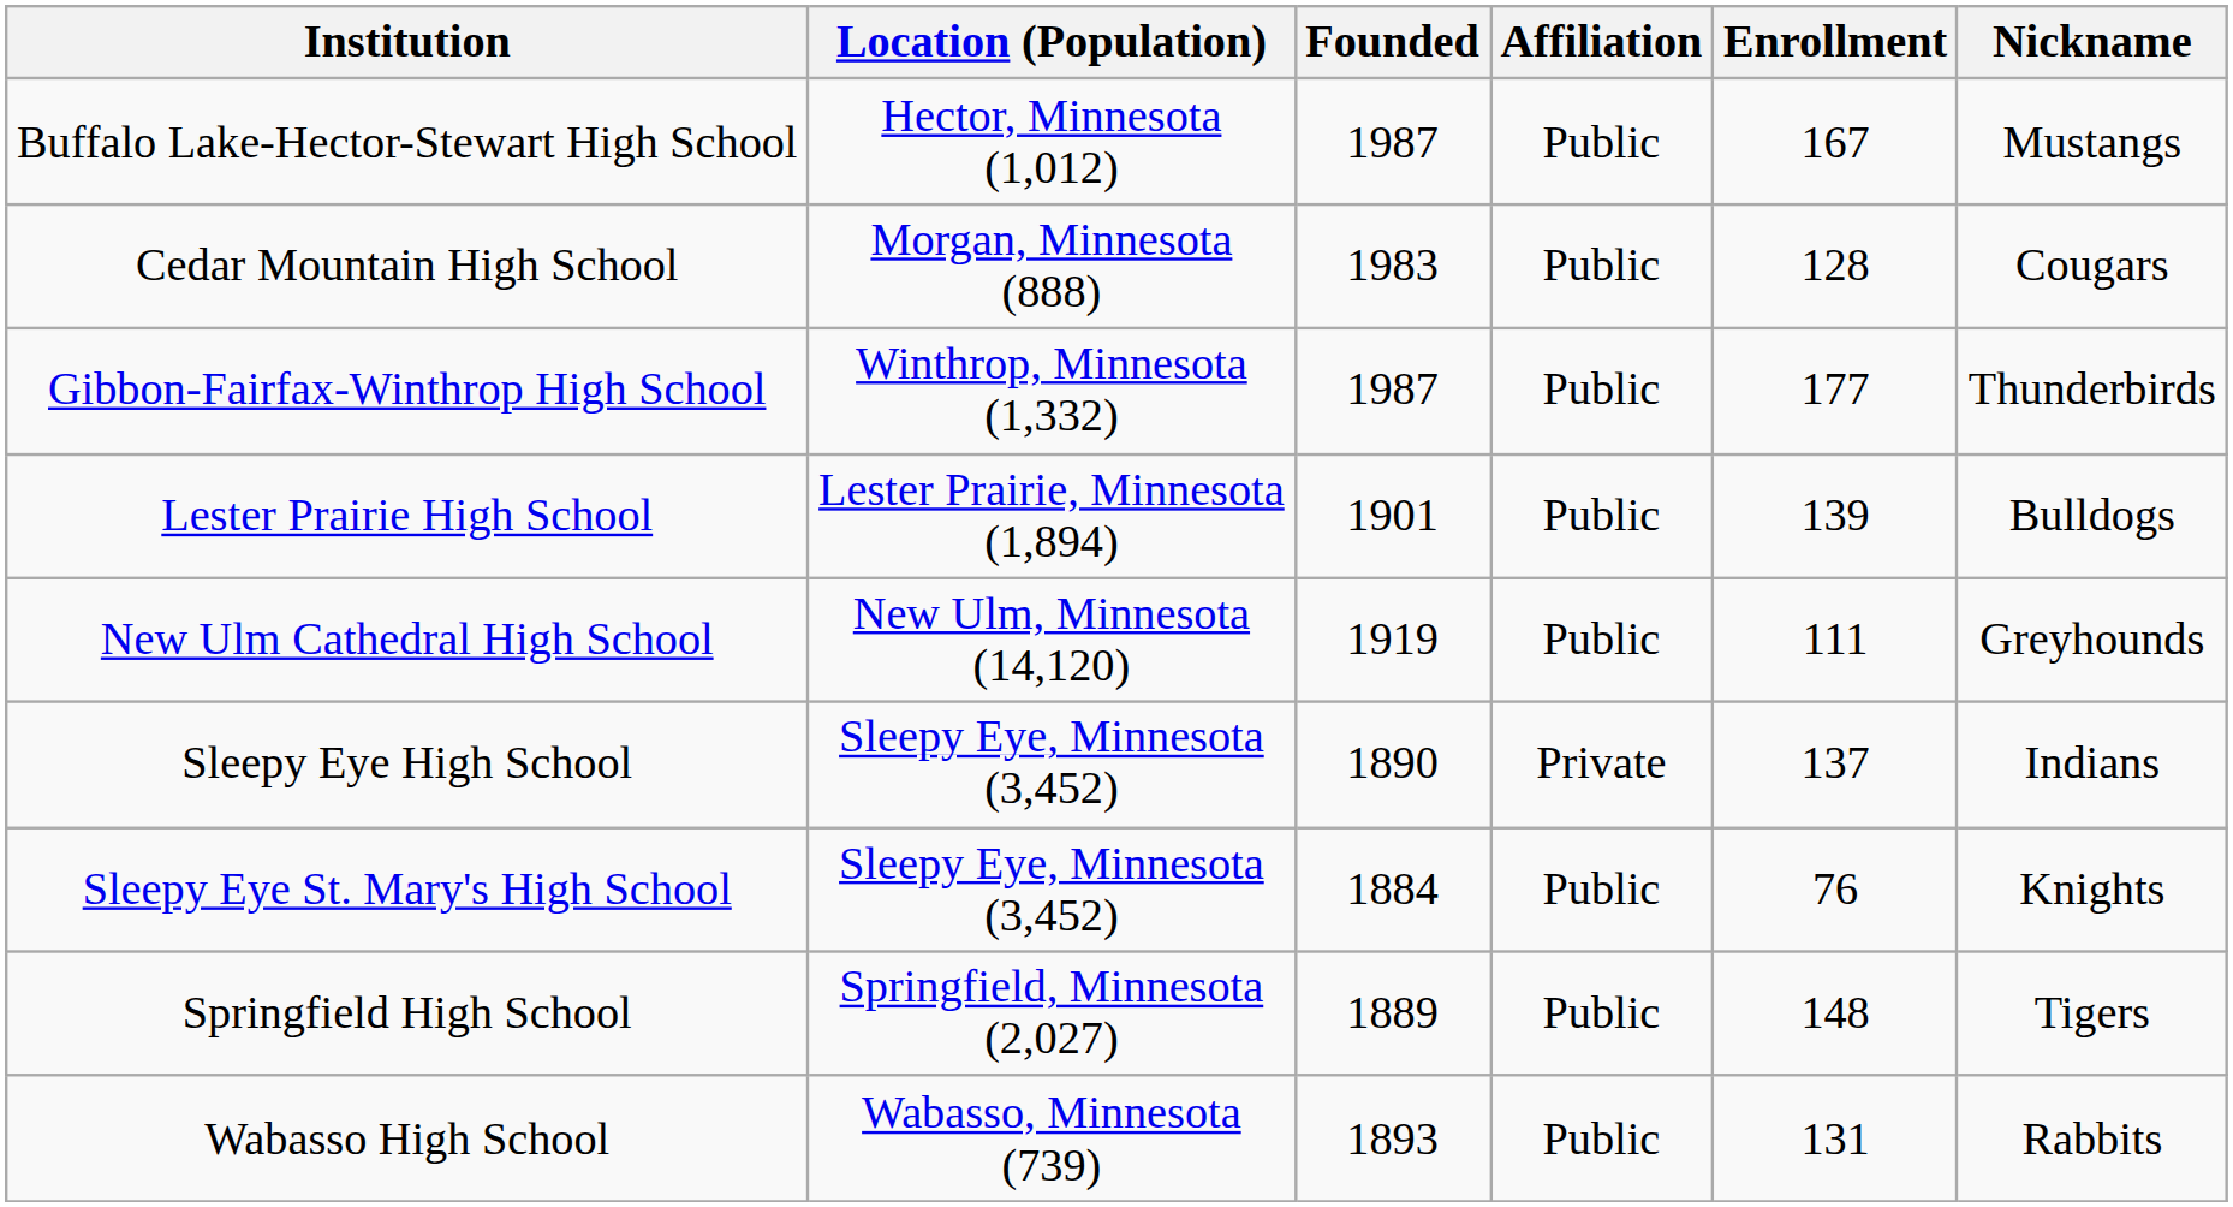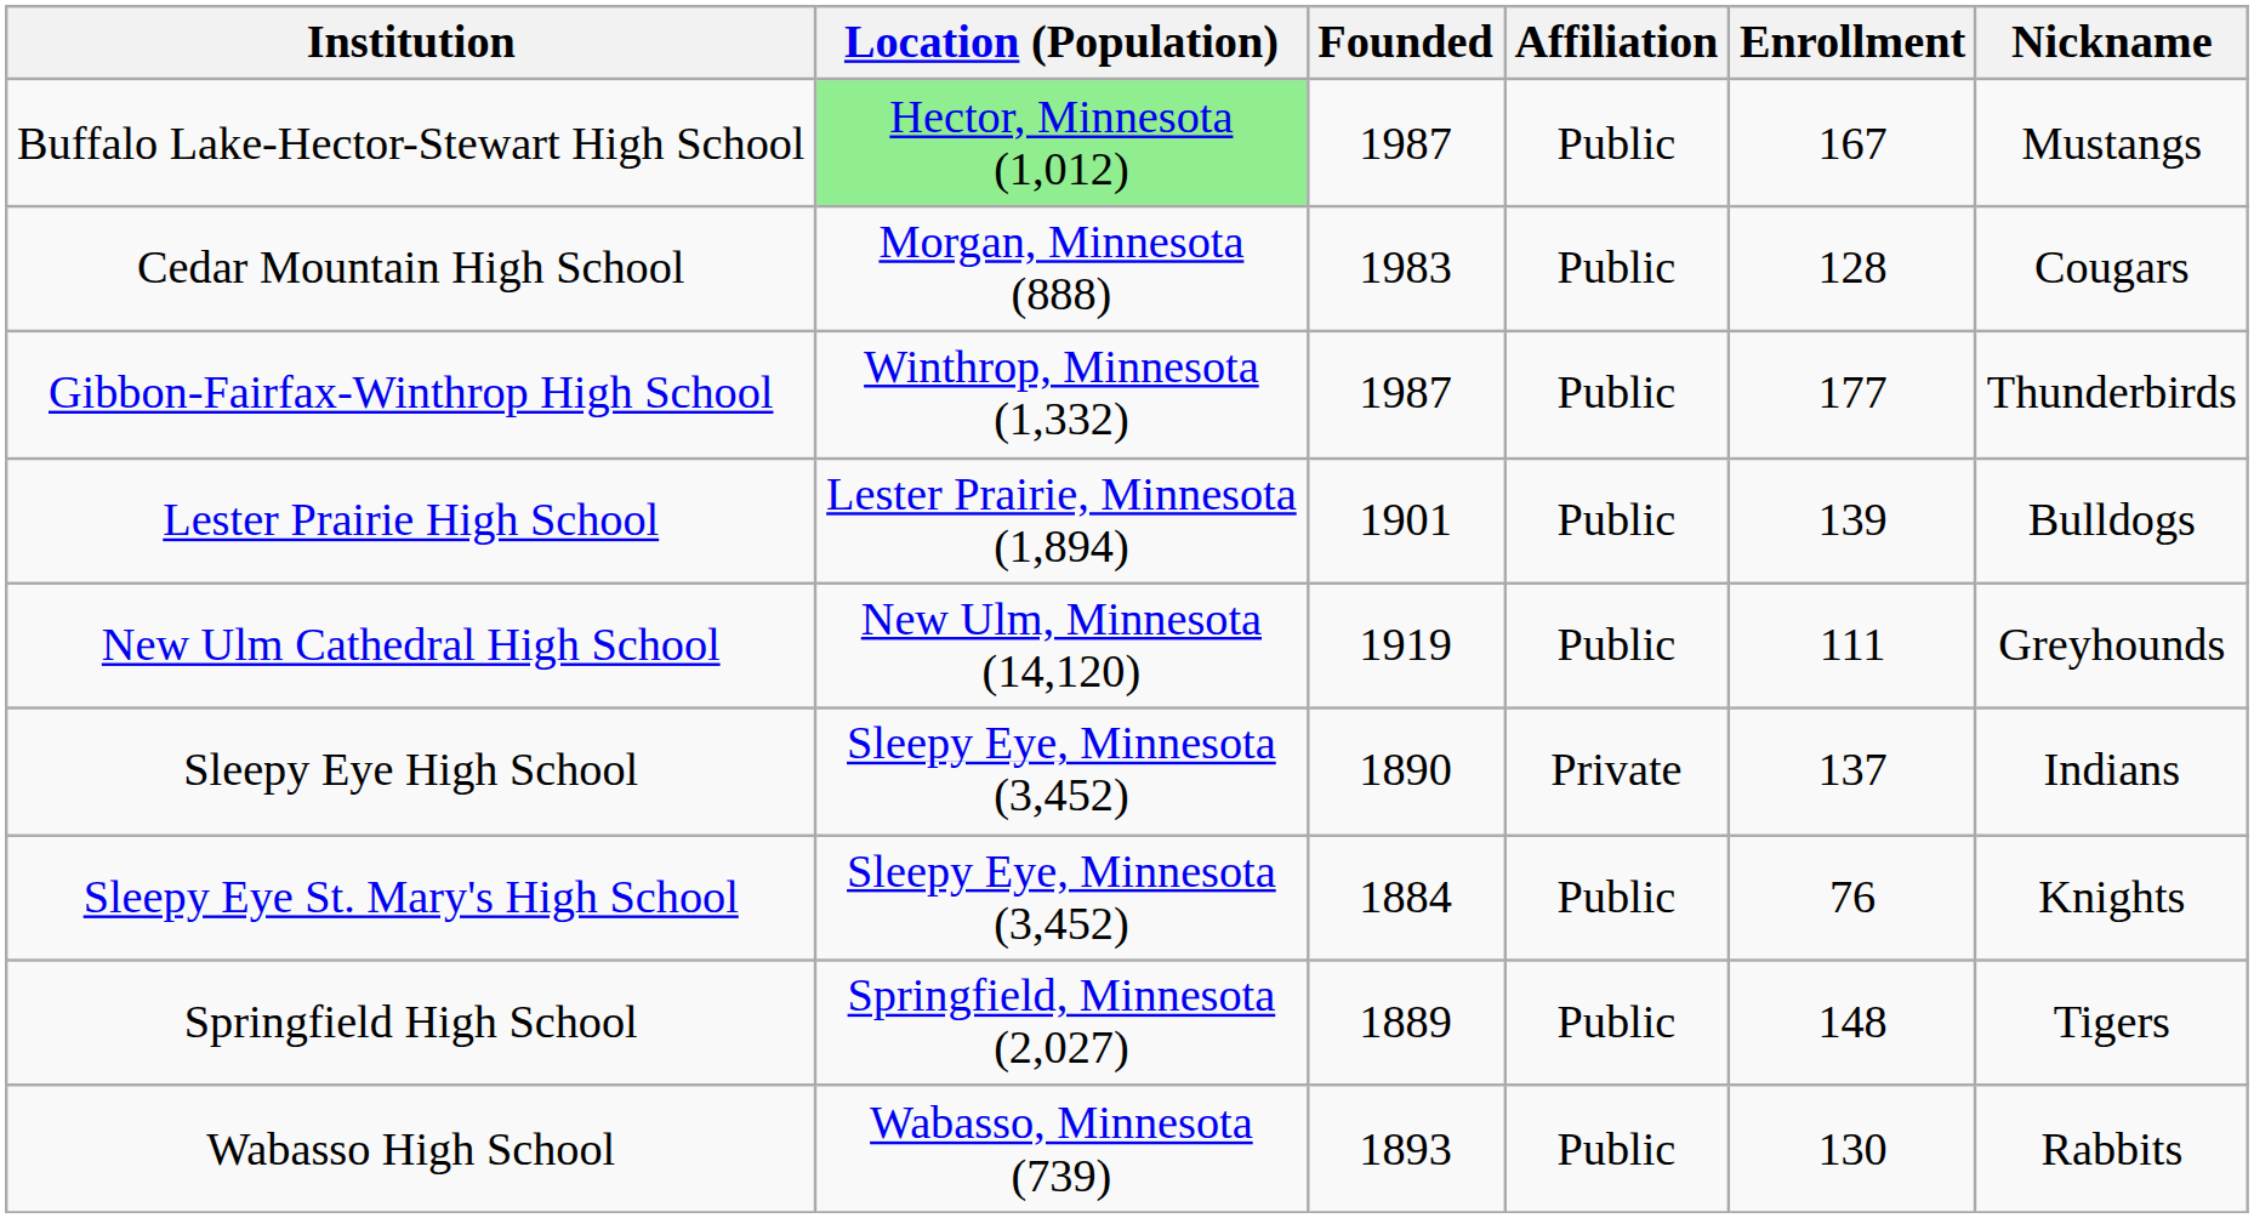 <table class="wikitable sortable" style="text-align: center;">
 <tr>
 <th>Institution</th>
 <th><a href='#'>Location</a> (Population)</th>
 <th>Founded</th>
 <th>Affiliation</th>
 <th>Enrollment</th>
 <th>Nickname</th>
 </tr>
 <tr>
 <td>Buffalo Lake-Hector-Stewart High School</td>
-<td><a href='#'>Hector, Minnesota</a><br>(1,012)</td>
+<td style="background: lightgreen;"><a href='#'>Hector, Minnesota</a><br>(1,012)</td>
 <td>1987</td>
 <td>Public</td>
 <td>167</td>
 <td>Mustangs</td>
 </tr>
 <tr>
 <td>Cedar Mountain High School</td>
 <td><a href='#'>Morgan, Minnesota</a><br>(888)</td>
 <td>1983</td>
 <td>Public</td>
 <td>128</td>
 <td>Cougars</td>
 </tr>
 <tr>
 <td><a href='#'>Gibbon-Fairfax-Winthrop High School</a></td>
 <td><a href='#'>Winthrop, Minnesota</a><br>(1,332)</td>
 <td>1987</td>
 <td>Public</td>
 <td>177</td>
 <td>Thunderbirds</td>
 </tr>
 <tr>
 <td><a href='#'>Lester Prairie High School</a></td>
 <td><a href='#'>Lester Prairie, Minnesota</a><br>(1,894)</td>
 <td>1901</td>
 <td>Public</td>
 <td>139</td>
 <td>Bulldogs</td>
 </tr>
 <tr>
 <td><a href='#'>New Ulm Cathedral High School</a></td>
 <td><a href='#'>New Ulm, Minnesota</a><br>(14,120)</td>
 <td>1919</td>
 <td>Public</td>
 <td>111</td>
 <td>Greyhounds</td>
 </tr>
 <tr>
 <td>Sleepy Eye High School</td>
 <td><a href='#'>Sleepy Eye, Minnesota</a><br>(3,452)</td>
 <td>1890</td>
 <td>Private</td>
 <td>137</td>
 <td>Indians</td>
 </tr>
 <tr>
 <td><a href='#'>Sleepy Eye St. Mary's High School</a></td>
 <td><a href='#'>Sleepy Eye, Minnesota</a><br>(3,452)</td>
 <td>1884</td>
 <td>Public</td>
 <td>76</td>
 <td>Knights</td>
 </tr>
 <tr>
 <td>Springfield High School</td>
 <td><a href='#'>Springfield, Minnesota</a><br>(2,027)</td>
 <td>1889</td>
 <td>Public</td>
 <td>148</td>
 <td>Tigers</td>
 </tr>
 <tr>
 <td>Wabasso High School</td>
 <td><a href='#'>Wabasso, Minnesota</a><br>(739)</td>
 <td>1893</td>
 <td>Public</td>
-<td>131</td>
+<td>130</td>
 <td>Rabbits</td>
 </tr>
 </table>
